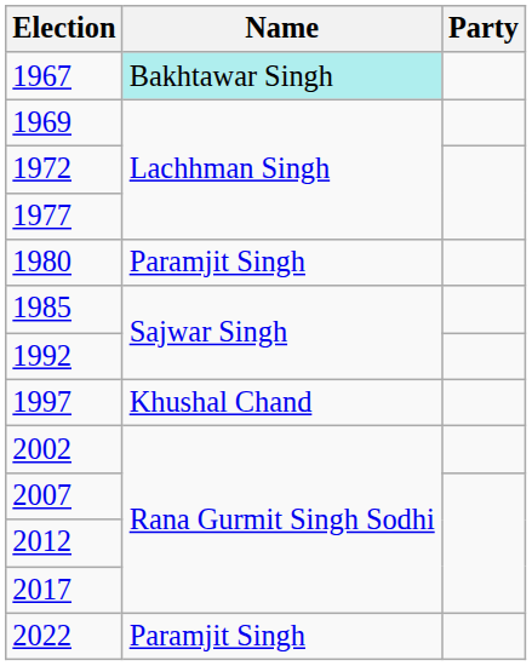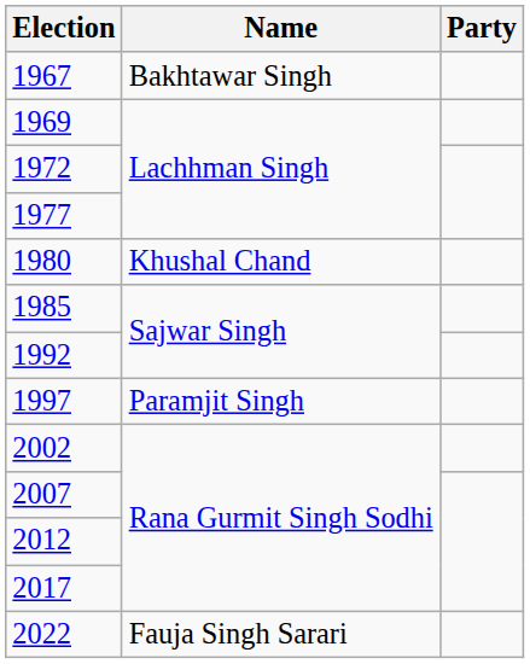 <table class="wikitable sortable">
 <tr>
 <th>Election</th>
 <th>Name</th>
 <th colspan="2">Party</th>
 </tr>
 <tr>
 <td><a href='#'>1967</a></td>
-<td style="background: paleturquoise;">Bakhtawar Singh</td>
+<td>Bakhtawar Singh</td>
 <td></td>
 </tr>
 <tr>
 <td><a href='#'>1969</a></td>
 <td rowspan="3"><a href='#'>Lachhman Singh</a></td>
 <td></td>
 </tr>
 <tr>
 <td><a href='#'>1972</a></td>
 </tr>
 <tr>
 <td><a href='#'>1977</a></td>
 </tr>
 <tr>
 <td><a href='#'>1980</a></td>
-<td><a href='#'>Paramjit Singh</a></td>
+<td><a href='#'>Khushal Chand</a></td>
 <td></td>
 </tr>
 <tr>
 <td><a href='#'>1985</a></td>
 <td rowspan="2"><a href='#'>Sajwar Singh</a></td>
 <td></td>
 </tr>
 <tr>
 <td><a href='#'>1992</a></td>
 <td></td>
 </tr>
 <tr>
 <td><a href='#'>1997</a></td>
-<td><a href='#'>Khushal Chand</a></td>
+<td><a href='#'>Paramjit Singh</a></td>
 <td></td>
 </tr>
 <tr>
 <td><a href='#'>2002</a></td>
 <td rowspan="4"><a href='#'>Rana Gurmit Singh Sodhi</a></td>
 <td></td>
 </tr>
 <tr>
 <td><a href='#'>2007</a></td>
 </tr>
 <tr>
 <td><a href='#'>2012</a></td>
 </tr>
 <tr>
 <td><a href='#'>2017</a></td>
 </tr>
 <tr>
 <td><a href='#'>2022</a></td>
-<td><a href='#'>Paramjit Singh</a></td>
+<td>Fauja Singh Sarari</td>
 <td></td>
 </tr>
 </table>
